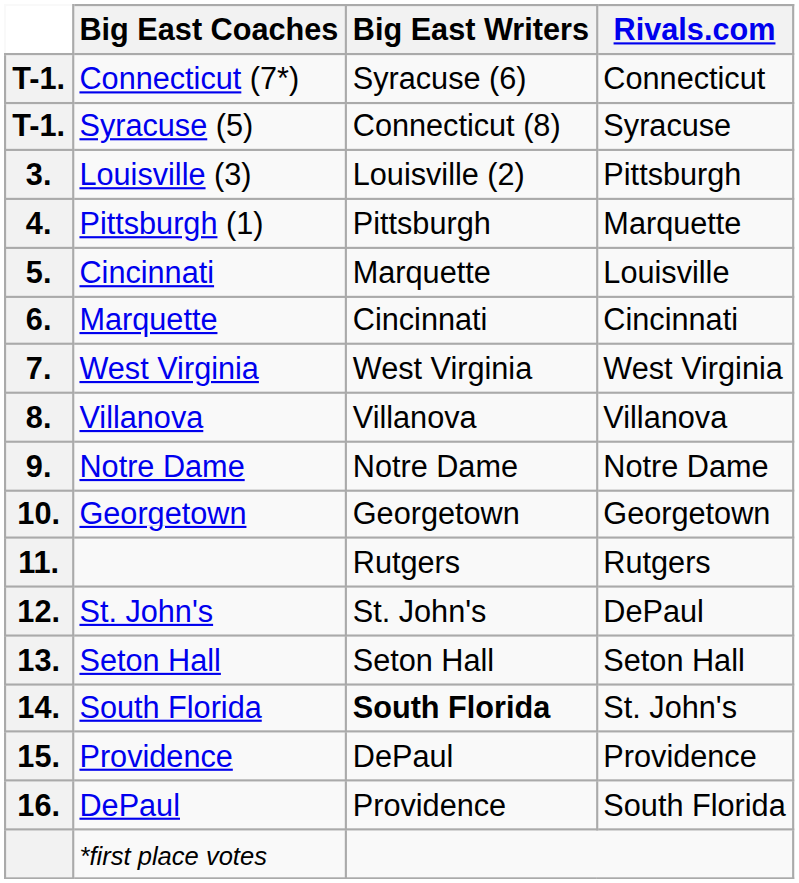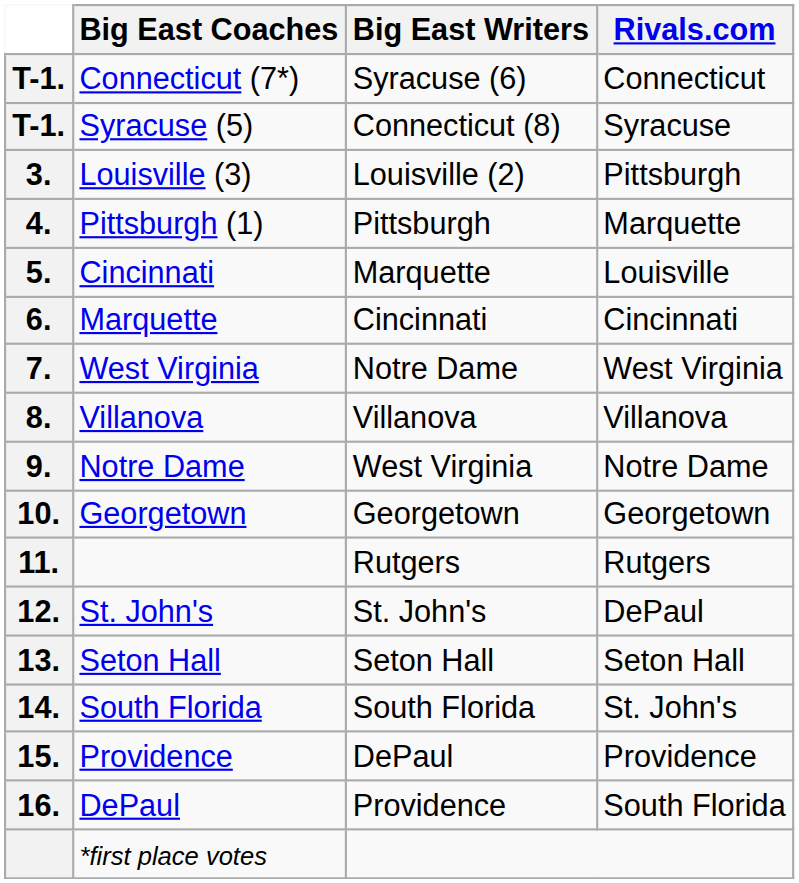 <table class="wikitable" style="white-space:nowrap; font-size:90%;">
 <tr>
 <td ! colspan=1 style="background:white; border-top-style:hidden; border-left-style:hidden;"></td>
 <th>Big East Coaches</th>
 <th>Big East Writers</th>
 <th><a href='#'>Rivals.com</a></th>
 </tr>
 <tr>
 <th>T-1.</th>
 <td><a href='#'>Connecticut</a> (7*)</td>
 <td>Syracuse (6)</td>
 <td>Connecticut</td>
 </tr>
 <tr>
 <th>T-1.</th>
 <td><a href='#'>Syracuse</a> (5)</td>
 <td>Connecticut (8)</td>
 <td>Syracuse</td>
 </tr>
 <tr>
 <th>3.</th>
 <td><a href='#'>Louisville</a> (3)</td>
 <td>Louisville (2)</td>
 <td>Pittsburgh</td>
 </tr>
 <tr>
 <th>4.</th>
 <td><a href='#'>Pittsburgh</a> (1)</td>
 <td>Pittsburgh</td>
 <td>Marquette</td>
 </tr>
 <tr>
 <th>5.</th>
 <td><a href='#'>Cincinnati</a></td>
 <td>Marquette</td>
 <td>Louisville</td>
 </tr>
 <tr>
 <th>6.</th>
 <td><a href='#'>Marquette</a></td>
 <td>Cincinnati</td>
 <td>Cincinnati</td>
 </tr>
 <tr>
 <th>7.</th>
 <td><a href='#'>West Virginia</a></td>
-<td>West Virginia</td>
+<td>Notre Dame</td>
 <td>West Virginia</td>
 </tr>
 <tr>
 <th>8.</th>
 <td><a href='#'>Villanova</a></td>
 <td>Villanova</td>
 <td>Villanova</td>
 </tr>
 <tr>
 <th>9.</th>
 <td><a href='#'>Notre Dame</a></td>
-<td>Notre Dame</td>
+<td>West Virginia</td>
 <td>Notre Dame</td>
 </tr>
 <tr>
 <th>10.</th>
 <td><a href='#'>Georgetown</a></td>
 <td>Georgetown</td>
 <td>Georgetown</td>
 </tr>
 <tr>
 <th>11.</th>
 <td></td>
 <td>Rutgers</td>
 <td>Rutgers</td>
 </tr>
 <tr>
 <th>12.</th>
 <td><a href='#'>St. John's</a></td>
 <td>St. John's</td>
 <td>DePaul</td>
 </tr>
 <tr>
 <th>13.</th>
 <td><a href='#'>Seton Hall</a></td>
 <td>Seton Hall</td>
 <td>Seton Hall</td>
 </tr>
 <tr>
 <th>14.</th>
 <td><a href='#'>South Florida</a></td>
-<td><strong>South Florida</strong></td>
+<td>South Florida</td>
 <td>St. John's</td>
 </tr>
 <tr>
 <th>15.</th>
 <td><a href='#'>Providence</a></td>
 <td>DePaul</td>
 <td>Providence</td>
 </tr>
 <tr>
 <th>16.</th>
 <td><a href='#'>DePaul</a></td>
 <td>Providence</td>
 <td>South Florida</td>
 </tr>
 <tr>
 <th></th>
 <td><small><em>*first place votes</em></small></td>
 </tr>
 </table>
